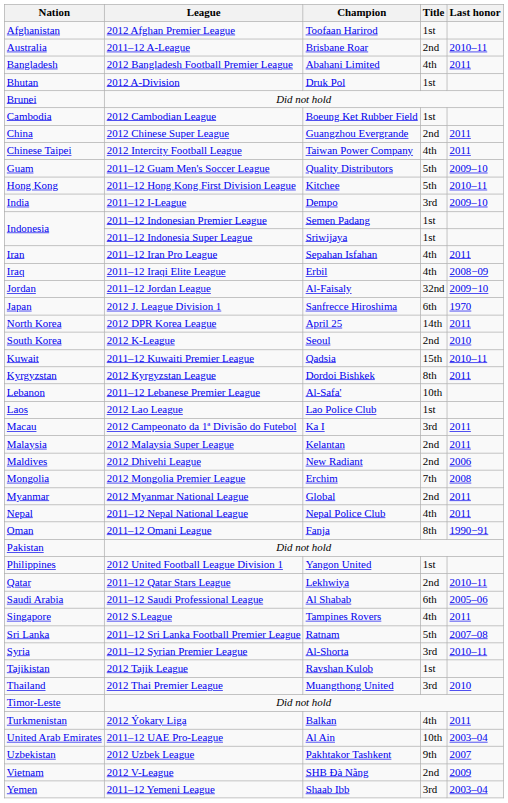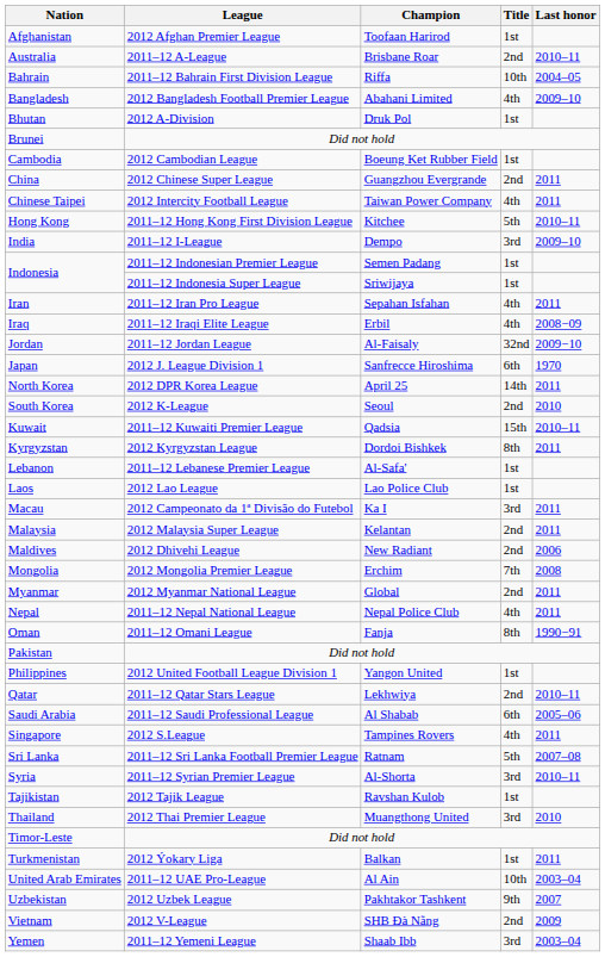 <table class="wikitable">
 <tr>
 <th>Nation</th>
 <th>League</th>
 <th>Champion</th>
 <th>Title</th>
 <th>Last honor</th>
 </tr>
 <tr>
 <td> <a href='#'>Afghanistan</a></td>
 <td><a href='#'>2012 Afghan Premier League</a></td>
 <td><a href='#'>Toofaan Harirod</a></td>
 <td>1st</td>
 <td></td>
 </tr>
 <tr>
 <td> <a href='#'>Australia</a></td>
 <td><a href='#'>2011–12 A-League</a></td>
 <td><a href='#'>Brisbane Roar</a></td>
 <td>2nd</td>
 <td><a href='#'>2010–11</a></td>
 </tr>
 <tr>
+<td> <a href='#'>Bahrain</a></td>
+<td><a href='#'>2011–12 Bahrain First Division League</a></td>
+<td><a href='#'>Riffa</a></td>
+<td>10th</td>
+<td><a href='#'>2004–05</a></td>
+</tr>
+<tr>
 <td> <a href='#'>Bangladesh</a></td>
 <td><a href='#'>2012 Bangladesh Football Premier League</a></td>
 <td><a href='#'>Abahani Limited</a></td>
 <td>4th</td>
-<td><a href='#'>2011</a></td>
+<td><a href='#'>2009–10</a></td>
 </tr>
 <tr>
 <td> <a href='#'>Bhutan</a></td>
 <td><a href='#'>2012 A-Division</a></td>
 <td><a href='#'>Druk Pol</a></td>
 <td>1st</td>
 <td></td>
 </tr>
 <tr>
 <td> <a href='#'>Brunei</a></td>
 <td colspan=4 style="text-align:center;"><em>Did not hold</em></td>
 </tr>
 <tr>
 <td> <a href='#'>Cambodia</a></td>
 <td><a href='#'>2012 Cambodian League</a></td>
 <td><a href='#'>Boeung Ket Rubber Field</a></td>
 <td>1st</td>
 <td></td>
 </tr>
 <tr>
 <td> <a href='#'>China</a></td>
 <td><a href='#'>2012 Chinese Super League</a></td>
 <td><a href='#'>Guangzhou Evergrande</a></td>
 <td>2nd</td>
 <td><a href='#'>2011</a></td>
 </tr>
 <tr>
 <td> <a href='#'>Chinese Taipei</a></td>
 <td><a href='#'>2012 Intercity Football League</a></td>
 <td><a href='#'>Taiwan Power Company</a></td>
 <td>4th</td>
 <td><a href='#'>2011</a></td>
-</tr>
-<tr>
-<td> <a href='#'>Guam</a></td>
-<td><a href='#'>2011–12 Guam Men's Soccer League</a></td>
-<td><a href='#'>Quality Distributors</a></td>
-<td>5th</td>
-<td><a href='#'>2009–10</a></td>
 </tr>
 <tr>
 <td> <a href='#'>Hong Kong</a></td>
 <td><a href='#'>2011–12 Hong Kong First Division League</a></td>
 <td><a href='#'>Kitchee</a></td>
 <td>5th</td>
 <td><a href='#'>2010–11</a></td>
 </tr>
 <tr>
 <td> <a href='#'>India</a></td>
 <td><a href='#'>2011–12 I-League</a></td>
 <td><a href='#'>Dempo</a></td>
 <td>3rd</td>
 <td><a href='#'>2009–10</a></td>
 </tr>
 <tr>
 <td rowspan=2> <a href='#'>Indonesia</a></td>
 <td><a href='#'>2011–12 Indonesian Premier League</a></td>
 <td><a href='#'>Semen Padang</a></td>
 <td>1st</td>
 <td></td>
 </tr>
 <tr>
 <td><a href='#'>2011–12 Indonesia Super League</a></td>
 <td><a href='#'>Sriwijaya</a></td>
 <td>1st</td>
 <td></td>
 </tr>
 <tr>
 <td> <a href='#'>Iran</a></td>
 <td><a href='#'>2011–12 Iran Pro League</a></td>
 <td><a href='#'>Sepahan Isfahan</a></td>
 <td>4th</td>
 <td><a href='#'>2011</a></td>
 </tr>
 <tr>
 <td> <a href='#'>Iraq</a></td>
 <td><a href='#'>2011–12 Iraqi Elite League</a></td>
 <td><a href='#'>Erbil</a></td>
 <td>4th</td>
 <td><a href='#'>2008−09</a></td>
 </tr>
 <tr>
 <td> <a href='#'>Jordan</a></td>
 <td><a href='#'>2011–12 Jordan League</a></td>
 <td><a href='#'>Al-Faisaly</a></td>
 <td>32nd</td>
 <td><a href='#'>2009−10</a></td>
 </tr>
 <tr>
 <td> <a href='#'>Japan</a></td>
 <td><a href='#'>2012 J. League Division 1</a></td>
 <td><a href='#'>Sanfrecce Hiroshima</a></td>
 <td>6th</td>
 <td><a href='#'>1970</a></td>
 </tr>
 <tr>
 <td> <a href='#'>North Korea</a></td>
 <td><a href='#'>2012 DPR Korea League</a></td>
 <td><a href='#'>April 25</a></td>
 <td>14th</td>
 <td><a href='#'>2011</a></td>
 </tr>
 <tr>
 <td> <a href='#'>South Korea</a></td>
 <td><a href='#'>2012 K-League</a></td>
 <td><a href='#'>Seoul</a></td>
 <td>2nd</td>
 <td><a href='#'>2010</a></td>
 </tr>
 <tr>
 <td> <a href='#'>Kuwait</a></td>
 <td><a href='#'>2011–12 Kuwaiti Premier League</a></td>
 <td><a href='#'>Qadsia</a></td>
 <td>15th</td>
 <td><a href='#'>2010–11</a></td>
 </tr>
 <tr>
 <td> <a href='#'>Kyrgyzstan</a></td>
 <td><a href='#'>2012 Kyrgyzstan League</a></td>
 <td><a href='#'>Dordoi Bishkek</a></td>
 <td>8th</td>
 <td><a href='#'>2011</a></td>
 </tr>
 <tr>
 <td> <a href='#'>Lebanon</a></td>
 <td><a href='#'>2011–12 Lebanese Premier League</a></td>
 <td><a href='#'>Al-Safa'</a></td>
-<td>10th</td>
+<td>1st</td>
 <td></td>
 </tr>
 <tr>
 <td> <a href='#'>Laos</a></td>
 <td><a href='#'>2012 Lao League</a></td>
 <td><a href='#'>Lao Police Club</a></td>
 <td>1st</td>
 <td></td>
 </tr>
 <tr>
 <td> <a href='#'>Macau</a></td>
 <td><a href='#'>2012 Campeonato da 1ª Divisão do Futebol</a></td>
 <td><a href='#'>Ka I</a></td>
 <td>3rd</td>
 <td><a href='#'>2011</a></td>
 </tr>
 <tr>
 <td> <a href='#'>Malaysia</a></td>
 <td><a href='#'>2012 Malaysia Super League</a></td>
 <td><a href='#'>Kelantan</a></td>
 <td>2nd</td>
 <td><a href='#'>2011</a></td>
 </tr>
 <tr>
 <td> <a href='#'>Maldives</a></td>
 <td><a href='#'>2012 Dhivehi League</a></td>
 <td><a href='#'>New Radiant</a></td>
 <td>2nd</td>
 <td><a href='#'>2006</a></td>
 </tr>
 <tr>
 <td> <a href='#'>Mongolia</a></td>
 <td><a href='#'>2012 Mongolia Premier League</a></td>
 <td><a href='#'>Erchim</a></td>
 <td>7th</td>
 <td><a href='#'>2008</a></td>
 </tr>
 <tr>
 <td> <a href='#'>Myanmar</a></td>
 <td><a href='#'>2012 Myanmar National League</a></td>
 <td><a href='#'>Global</a></td>
 <td>2nd</td>
 <td><a href='#'>2011</a></td>
 </tr>
 <tr>
 <td> <a href='#'>Nepal</a></td>
 <td><a href='#'>2011–12 Nepal National League</a></td>
 <td><a href='#'>Nepal Police Club</a></td>
 <td>4th</td>
 <td><a href='#'>2011</a></td>
 </tr>
 <tr>
 <td> <a href='#'>Oman</a></td>
 <td><a href='#'>2011–12 Omani League</a></td>
 <td><a href='#'>Fanja</a></td>
 <td>8th</td>
 <td><a href='#'>1990−91</a></td>
 </tr>
 <tr>
 <td> <a href='#'>Pakistan</a></td>
 <td colspan=4 style="text-align:center;"><em>Did not hold</em></td>
 </tr>
 <tr>
 <td> <a href='#'>Philippines</a></td>
 <td><a href='#'>2012 United Football League Division 1</a></td>
 <td><a href='#'>Yangon United</a></td>
 <td>1st</td>
 <td></td>
 </tr>
 <tr>
 <td> <a href='#'>Qatar</a></td>
 <td><a href='#'>2011–12 Qatar Stars League</a></td>
 <td><a href='#'>Lekhwiya</a></td>
 <td>2nd</td>
 <td><a href='#'>2010–11</a></td>
 </tr>
 <tr>
 <td> <a href='#'>Saudi Arabia</a></td>
 <td><a href='#'>2011–12 Saudi Professional League</a></td>
 <td><a href='#'>Al Shabab</a></td>
 <td>6th</td>
 <td><a href='#'>2005–06</a></td>
 </tr>
 <tr>
 <td> <a href='#'>Singapore</a></td>
 <td><a href='#'>2012 S.League</a></td>
 <td><a href='#'>Tampines Rovers</a></td>
 <td>4th</td>
 <td><a href='#'>2011</a></td>
 </tr>
 <tr>
 <td> <a href='#'>Sri Lanka</a></td>
 <td><a href='#'>2011–12 Sri Lanka Football Premier League</a></td>
 <td><a href='#'>Ratnam</a></td>
 <td>5th</td>
 <td><a href='#'>2007–08</a></td>
 </tr>
 <tr>
 <td> <a href='#'>Syria</a></td>
 <td><a href='#'>2011–12 Syrian Premier League</a></td>
 <td><a href='#'>Al-Shorta</a></td>
 <td>3rd</td>
 <td><a href='#'>2010–11</a></td>
 </tr>
 <tr>
 <td> <a href='#'>Tajikistan</a></td>
 <td><a href='#'>2012 Tajik League</a></td>
 <td><a href='#'>Ravshan Kulob</a></td>
 <td>1st</td>
 <td></td>
 </tr>
 <tr>
 <td> <a href='#'>Thailand</a></td>
 <td><a href='#'>2012 Thai Premier League</a></td>
 <td><a href='#'>Muangthong United</a></td>
 <td>3rd</td>
 <td><a href='#'>2010</a></td>
 </tr>
 <tr>
 <td> <a href='#'>Timor-Leste</a></td>
 <td colspan=4 style="text-align:center;"><em>Did not hold</em></td>
 </tr>
 <tr>
 <td> <a href='#'>Turkmenistan</a></td>
 <td><a href='#'>2012 Ýokary Liga</a></td>
 <td><a href='#'>Balkan</a></td>
-<td>4th</td>
+<td>1st</td>
 <td><a href='#'>2011</a></td>
 </tr>
 <tr>
 <td> <a href='#'>United Arab Emirates</a></td>
 <td><a href='#'>2011–12 UAE Pro-League</a></td>
 <td><a href='#'>Al Ain</a></td>
 <td>10th</td>
 <td><a href='#'>2003–04</a></td>
 </tr>
 <tr>
 <td> <a href='#'>Uzbekistan</a></td>
 <td><a href='#'>2012 Uzbek League</a></td>
 <td><a href='#'>Pakhtakor Tashkent</a></td>
 <td>9th</td>
 <td><a href='#'>2007</a></td>
 </tr>
 <tr>
 <td> <a href='#'>Vietnam</a></td>
 <td><a href='#'>2012 V-League</a></td>
 <td><a href='#'>SHB Đà Nẵng</a></td>
 <td>2nd</td>
 <td><a href='#'>2009</a></td>
 </tr>
 <tr>
 <td> <a href='#'>Yemen</a></td>
 <td><a href='#'>2011–12 Yemeni League</a></td>
 <td><a href='#'>Shaab Ibb</a></td>
 <td>3rd</td>
 <td><a href='#'>2003–04</a></td>
 </tr>
 </table>
